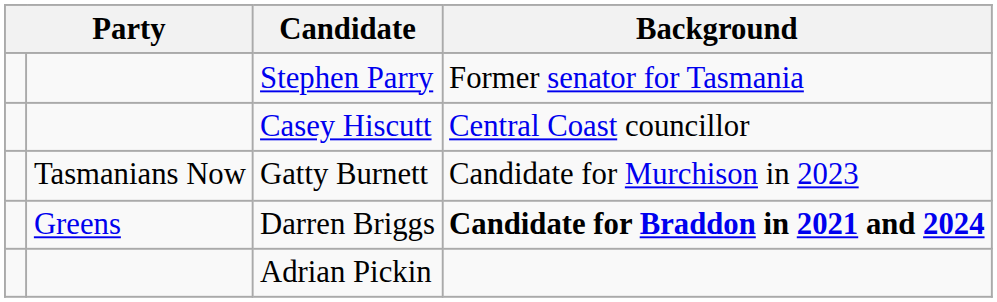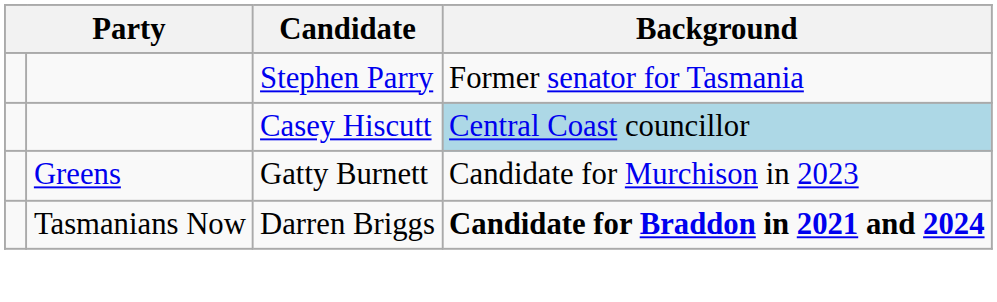 <table class="wikitable">
 <tr>
 <th colspan="2">Party</th>
 <th>Candidate</th>
 <th>Background</th>
 </tr>
 <tr>
 <td> </td>
 <td></td>
 <td><a href='#'>Stephen Parry</a></td>
 <td>Former <a href='#'>senator for Tasmania</a></td>
 </tr>
 <tr>
 <td> </td>
 <td></td>
 <td><a href='#'>Casey Hiscutt</a></td>
-<td><a href='#'>Central Coast</a> councillor</td>
+<td style="background: lightblue;"><a href='#'>Central Coast</a> councillor</td>
 </tr>
 <tr>
 <td> </td>
-<td>Tasmanians Now</td>
+<td><a href='#'>Greens</a></td>
 <td>Gatty Burnett</td>
 <td>Candidate for <a href='#'>Murchison</a> in <a href='#'>2023</a></td>
 </tr>
 <tr>
 <td> </td>
-<td><a href='#'>Greens</a></td>
+<td>Tasmanians Now</td>
 <td>Darren Briggs</td>
 <td><strong>Candidate for <a href='#'>Braddon</a> in <a href='#'>2021</a> and <a href='#'>2024</a></strong></td>
 </tr>
-<tr>
-<td> </td>
-<td></td>
-<td>Adrian Pickin</td>
-<td></td>
-</tr>
 </table>
